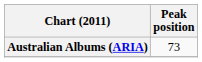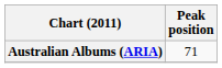 <table class="wikitable sortable plainrowheaders">
 <tr>
 <th scope="col">Chart (2011)</th>
 <th scope="col">Peak<br>position</th>
 </tr>
 <tr>
 <th scope="row">Australian Albums (<a href='#'>ARIA</a>)</th>
-<td style="text-align:center;">73</td>
+<td style="text-align:center;">71</td>
 </tr>
 <tr>
 </tr>
 <tr>
 </tr>
 <tr>
 </tr>
 <tr>
 </tr>
 <tr>
 </tr>
 <tr>
 </tr>
 <tr>
 </tr>
 <tr>
 </tr>
 </table>
